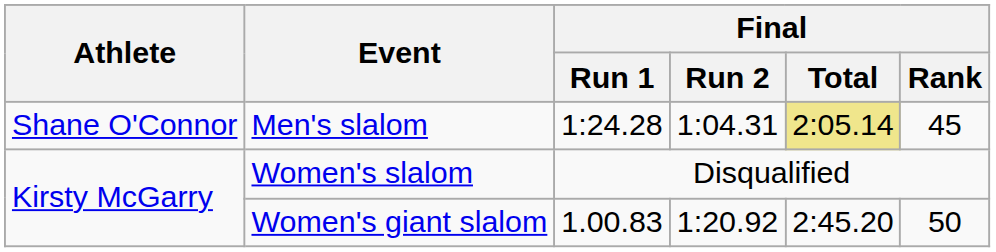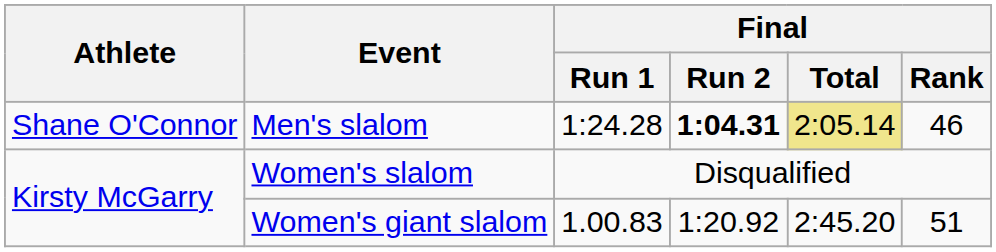 <table class="wikitable">
 <tr>
 <th rowspan="2">Athlete</th>
 <th rowspan="2">Event</th>
 <th colspan="4">Final</th>
 </tr>
 <tr>
 <th>Run 1</th>
 <th>Run 2</th>
 <th>Total</th>
 <th>Rank</th>
 </tr>
 <tr>
 <td><a href='#'>Shane O'Connor</a></td>
 <td><a href='#'>Men's slalom</a></td>
 <td align="center">1:24.28</td>
-<td align="center">1:04.31</td>
+<td align="center"><strong>1:04.31</strong></td>
 <td align="center" style="background: khaki;">2:05.14</td>
-<td align="center">45</td>
+<td align="center">46</td>
 </tr>
 <tr>
 <td rowspan=2><a href='#'>Kirsty McGarry</a></td>
 <td><a href='#'>Women's slalom</a></td>
 <td align="center" colspan=4>Disqualified</td>
 </tr>
 <tr>
 <td><a href='#'>Women's giant slalom</a></td>
 <td align="center">1.00.83</td>
 <td align="center">1:20.92</td>
 <td align="center">2:45.20</td>
-<td align="center">50</td>
+<td align="center">51</td>
 </tr>
 </table>
